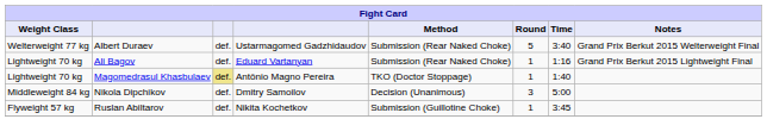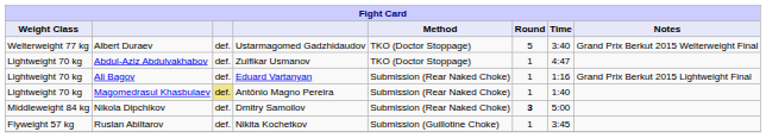 <table class="wikitable" style="font-size: 80%;">
 <tr>
 <th colspan="8" style="background-color: #ccf; color: #000080; text-align: center;"><strong>Fight Card</strong></th>
 </tr>
 <tr>
 <th colspan="1" style="background-color: #E6E8FA; color: #000000; text-align: center;">Weight Class</th>
 <th colspan="1" style="background-color: #E6E8FA; color: #000000; text-align: center;"></th>
 <th colspan="1" style="background-color: #E6E8FA; color: #000000; text-align: center;"></th>
 <th colspan="1" style="background-color: #E6E8FA; color: #000000; text-align: center;"></th>
 <th colspan="1" style="background-color: #E6E8FA; color: #000000; text-align: center;">Method</th>
 <th colspan="1" style="background-color: #E6E8FA; color: #000000; text-align: center;">Round</th>
 <th colspan="1" style="background-color: #E6E8FA; color: #000000; text-align: center;">Time</th>
 <th colspan="1" style="background-color: #E6E8FA; color: #000000; text-align: center;">Notes</th>
 </tr>
 <tr>
 <td>Welterweight 77 kg</td>
 <td> Albert Duraev</td>
 <td>def.</td>
 <td> Ustarmagomed Gadzhidaudov</td>
-<td>Submission (Rear Naked Choke)</td>
+<td>TKO (Doctor Stoppage)</td>
 <td align=center>5</td>
 <td align=center>3:40</td>
 <td>Grand Prix Berkut 2015 Welterweight Final</td>
+</tr>
+<tr>
+<td>Lightweight 70 kg</td>
+<td> <a href='#'>Abdul-Aziz Abdulvakhabov</a></td>
+<td>def.</td>
+<td> Zulfikar Usmanov</td>
+<td>TKO (Doctor Stoppage)</td>
+<td align=center>1</td>
+<td align=center>4:47</td>
+<td></td>
 </tr>
 <tr>
 <td>Lightweight 70 kg</td>
 <td> <a href='#'>Ali Bagov</a></td>
 <td>def.</td>
 <td> <a href='#'>Eduard Vartanyan</a></td>
 <td>Submission (Rear Naked Choke)</td>
 <td align=center>1</td>
 <td align=center>1:16</td>
 <td>Grand Prix Berkut 2015 Lightweight Final</td>
 </tr>
 <tr>
 <td>Lightweight 70 kg</td>
 <td> <a href='#'>Magomedrasul Khasbulaev</a></td>
 <td style="background: khaki;">def.</td>
 <td> Antônio Magno Pereira</td>
-<td>TKO (Doctor Stoppage)</td>
+<td>Submission (Rear Naked Choke)</td>
 <td align=center>1</td>
 <td align=center>1:40</td>
 <td></td>
 </tr>
 <tr>
 <td>Middleweight 84 kg</td>
 <td> Nikola Dipchikov</td>
 <td>def.</td>
 <td> Dmitry Samoilov</td>
-<td>Decision (Unanimous)</td>
-<td align=center>3</td>
+<td>Submission (Rear Naked Choke)</td>
+<td align=center><strong>3</strong></td>
 <td align=center>5:00</td>
 <td></td>
 </tr>
 <tr>
 <td>Flyweight 57 kg</td>
 <td> Ruslan Abiltarov</td>
 <td>def.</td>
 <td> Nikita Kochetkov</td>
 <td>Submission (Guillotine Choke)</td>
 <td align=center>1</td>
 <td align=center>3:45</td>
 <td></td>
 </tr>
 <tr>
 </tr>
 </table>
